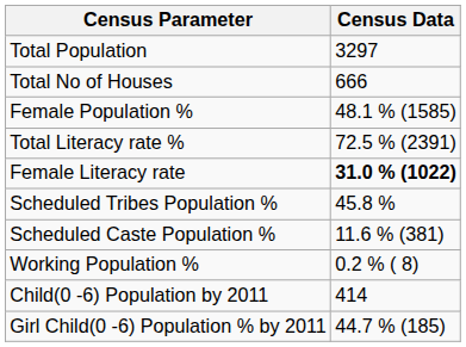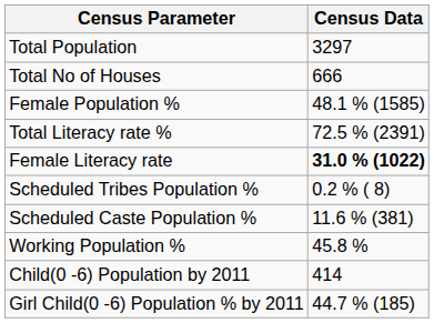 <table class="wikitable">
 <tr>
 <th>Census Parameter</th>
 <th>Census Data</th>
 </tr>
 <tr>
 <td>Total Population</td>
 <td>3297</td>
 </tr>
 <tr>
 <td>Total No of Houses</td>
 <td>666</td>
 </tr>
 <tr>
 <td>Female Population %</td>
 <td>48.1 %  (1585)</td>
 </tr>
 <tr>
 <td>Total Literacy rate %</td>
 <td>72.5 % (2391)</td>
 </tr>
 <tr>
 <td>Female Literacy rate</td>
 <td><strong>31.0 % (1022)</strong></td>
 </tr>
 <tr>
 <td>Scheduled Tribes Population %</td>
-<td>45.8 %</td>
+<td>0.2 % ( 8)</td>
 </tr>
 <tr>
 <td>Scheduled Caste Population %</td>
 <td>11.6 % (381)</td>
 </tr>
 <tr>
 <td>Working Population %</td>
-<td>0.2 % ( 8)</td>
+<td>45.8 %</td>
 </tr>
 <tr>
 <td>Child(0 -6) Population by 2011</td>
 <td>414</td>
 </tr>
 <tr>
 <td>Girl Child(0 -6) Population % by 2011</td>
 <td>44.7 % (185)</td>
 </tr>
 </table>
